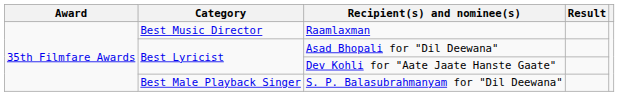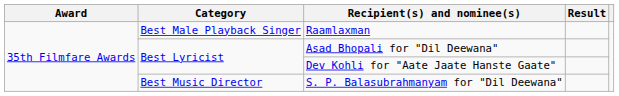 <table class="wikitable sortable">
 <tr style="background:#ccc; text-align:center;" bgcolor="#B0C4DE">
 <th scope="col">Award</th>
 <th scope="col">Category</th>
 <th scope="col">Recipient(s) and nominee(s)</th>
 <th scope="col">Result</th>
 <th scope="col" class="unsortable"></th>
 </tr>
 <tr>
 <td rowspan="4"><a href='#'>35th Filmfare Awards</a></td>
-<td><a href='#'>Best Music Director</a></td>
+<td><a href='#'>Best Male Playback Singer</a></td>
 <td><a href='#'>Raamlaxman</a></td>
 <td></td>
 <td style="text-align:center;" rowspan="4"><br></td>
 </tr>
 <tr>
 <td rowspan="2"><a href='#'>Best Lyricist</a></td>
 <td><a href='#'>Asad Bhopali</a> for "Dil Deewana"</td>
 <td></td>
 </tr>
 <tr>
 <td><a href='#'>Dev Kohli</a> for "Aate Jaate Hanste Gaate"</td>
 <td></td>
 </tr>
 <tr>
-<td><a href='#'>Best Male Playback Singer</a></td>
+<td><a href='#'>Best Music Director</a></td>
 <td><a href='#'>S. P. Balasubrahmanyam</a> for "Dil Deewana"</td>
 <td></td>
 </tr>
 </table>
